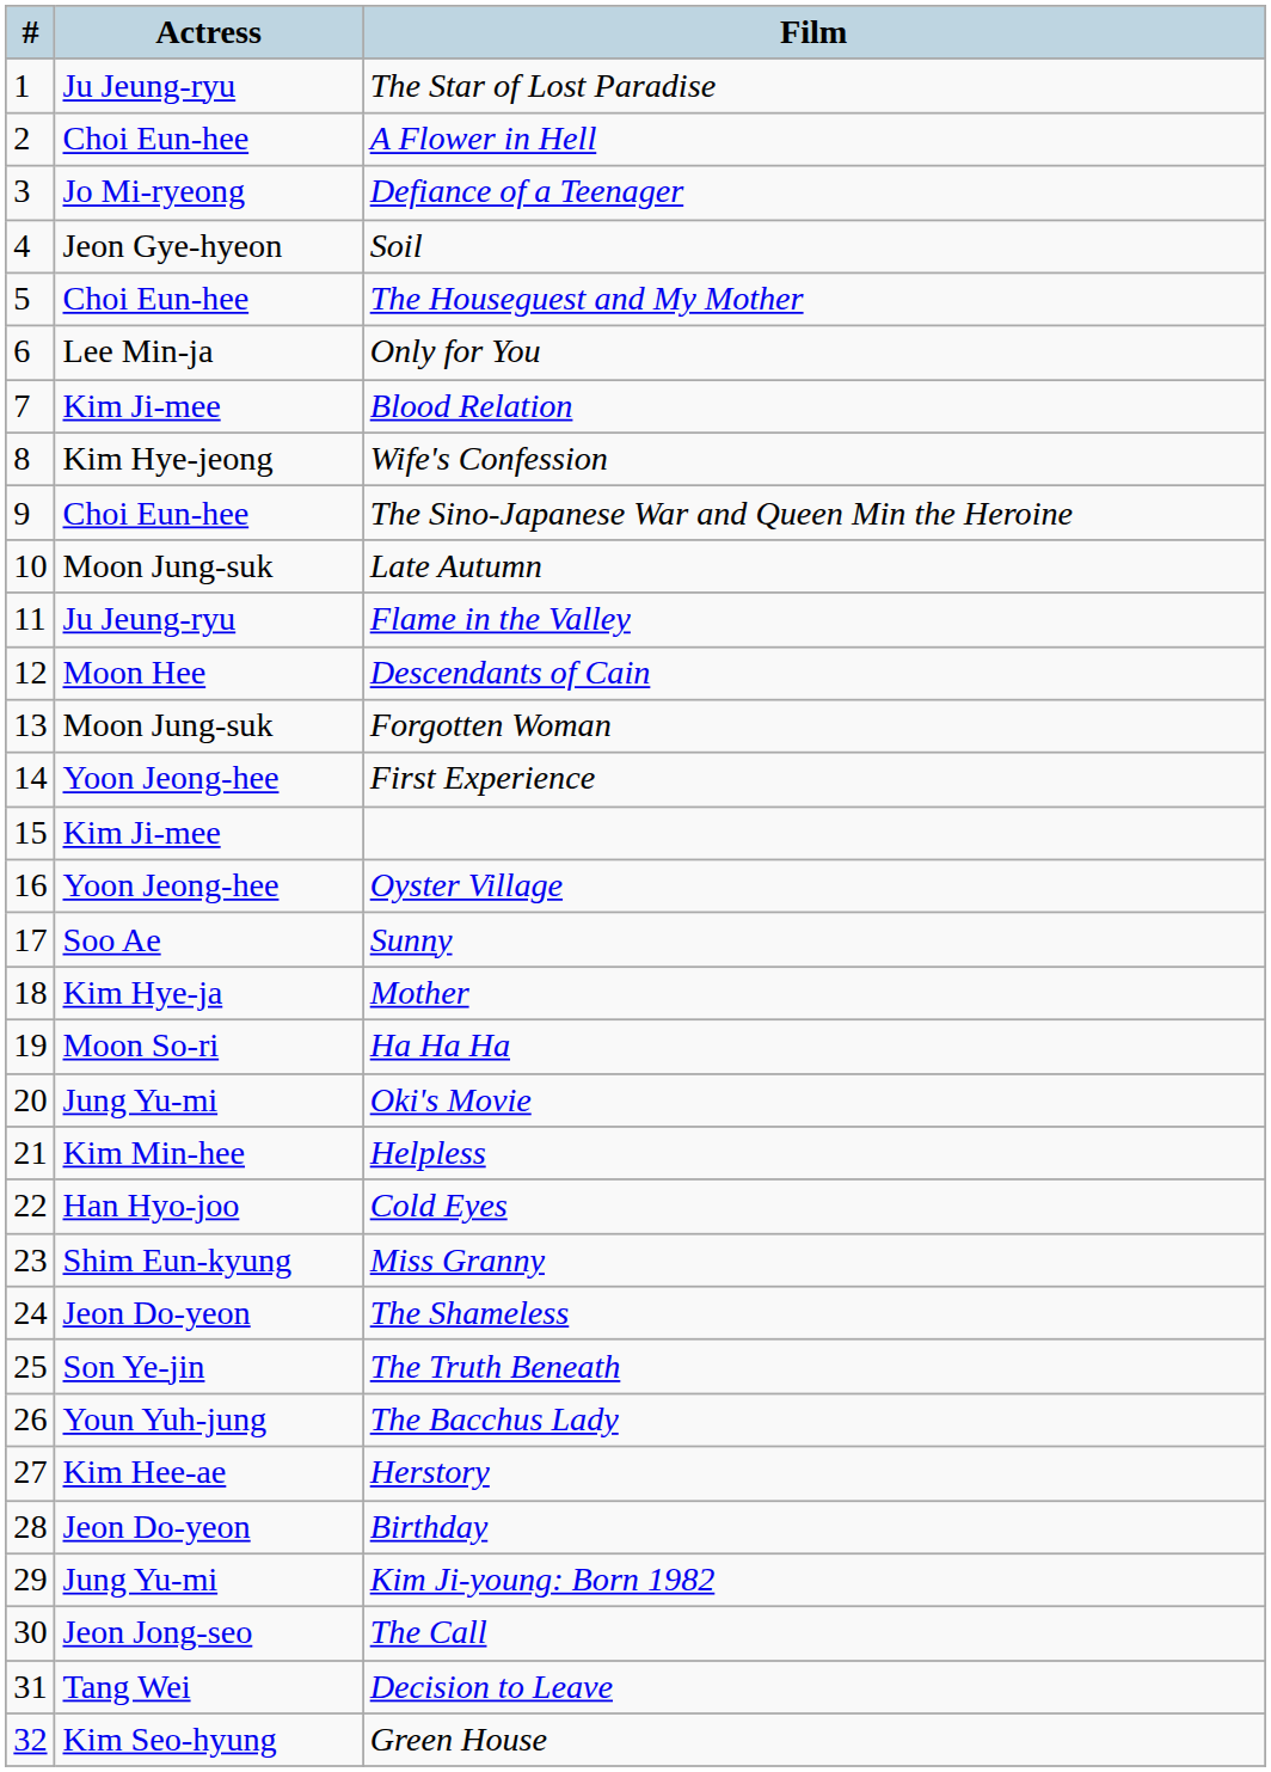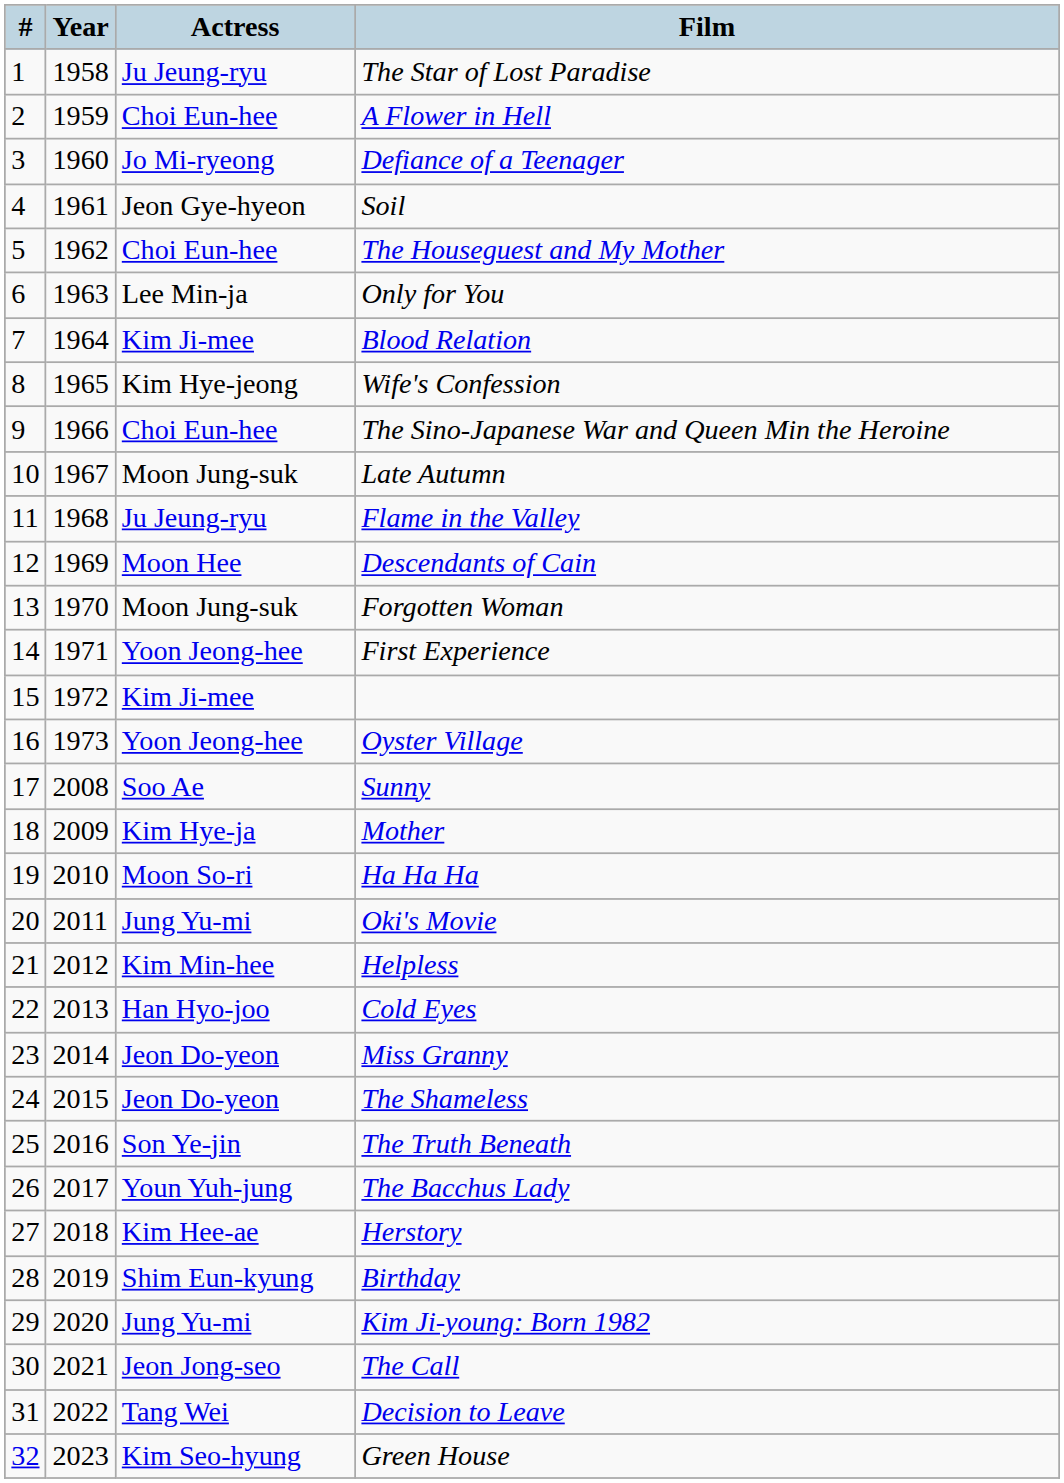 <table class="wikitable" style="width:600px">
 <tr>
 <th style="background:#BED5E1; width:10px">#</th>
+<th style="background:#BED5E1; width:10px">Year</th>
 <th style="background:#BED5E1;">Actress</th>
 <th style="background:#BED5E1;">Film</th>
 </tr>
 <tr>
 <td>1</td>
+<td>1958</td>
 <td><a href='#'>Ju Jeung-ryu</a></td>
 <td><em>The Star of Lost Paradise</em></td>
 </tr>
 <tr>
 <td>2</td>
+<td>1959</td>
 <td><a href='#'>Choi Eun-hee</a></td>
 <td><em><a href='#'>A Flower in Hell</a></em></td>
 </tr>
 <tr>
 <td>3</td>
+<td>1960</td>
 <td><a href='#'>Jo Mi-ryeong</a></td>
 <td><em><a href='#'>Defiance of a Teenager</a></em></td>
 </tr>
 <tr>
 <td>4</td>
+<td>1961</td>
 <td>Jeon Gye-hyeon</td>
 <td><em>Soil</em></td>
 </tr>
 <tr>
 <td>5</td>
+<td>1962</td>
 <td><a href='#'>Choi Eun-hee</a></td>
 <td><em><a href='#'>The Houseguest and My Mother</a></em></td>
 </tr>
 <tr>
 <td>6</td>
+<td>1963</td>
 <td>Lee Min-ja</td>
 <td><em>Only for You</em></td>
 </tr>
 <tr>
 <td>7</td>
+<td>1964</td>
 <td><a href='#'>Kim Ji-mee</a></td>
 <td><em><a href='#'>Blood Relation</a></em></td>
 </tr>
 <tr>
 <td>8</td>
+<td>1965</td>
 <td>Kim Hye-jeong</td>
 <td><em>Wife's Confession</em></td>
 </tr>
 <tr>
 <td>9</td>
+<td>1966</td>
 <td><a href='#'>Choi Eun-hee</a></td>
 <td><em>The Sino-Japanese War and Queen Min the Heroine</em></td>
 </tr>
 <tr>
 <td>10</td>
+<td>1967</td>
 <td>Moon Jung-suk</td>
 <td><em>Late Autumn</em></td>
 </tr>
 <tr>
 <td>11</td>
+<td>1968</td>
 <td><a href='#'>Ju Jeung-ryu</a></td>
 <td><em><a href='#'>Flame in the Valley</a></em></td>
 </tr>
 <tr>
 <td>12</td>
+<td>1969</td>
 <td><a href='#'>Moon Hee</a></td>
 <td><em><a href='#'>Descendants of Cain</a></em></td>
 </tr>
 <tr>
 <td>13</td>
+<td>1970</td>
 <td>Moon Jung-suk</td>
 <td><em>Forgotten Woman</em></td>
 </tr>
 <tr>
 <td>14</td>
+<td>1971</td>
 <td><a href='#'>Yoon Jeong-hee</a></td>
 <td><em>First Experience</em></td>
 </tr>
 <tr>
 <td>15</td>
+<td>1972</td>
 <td><a href='#'>Kim Ji-mee</a></td>
 <td></td>
 </tr>
 <tr>
 <td>16</td>
+<td>1973</td>
 <td><a href='#'>Yoon Jeong-hee</a></td>
 <td><em><a href='#'>Oyster Village</a></em></td>
 </tr>
 <tr>
 <td>17</td>
+<td>2008</td>
 <td><a href='#'>Soo Ae</a></td>
 <td><em><a href='#'>Sunny</a></em></td>
 </tr>
 <tr>
 <td>18</td>
+<td>2009</td>
 <td><a href='#'>Kim Hye-ja</a></td>
 <td><em><a href='#'>Mother</a></em></td>
 </tr>
 <tr>
 <td>19</td>
+<td>2010</td>
 <td><a href='#'>Moon So-ri</a></td>
 <td><em><a href='#'>Ha Ha Ha</a></em></td>
 </tr>
 <tr>
 <td>20</td>
+<td>2011</td>
 <td><a href='#'>Jung Yu-mi</a></td>
 <td><em><a href='#'>Oki's Movie</a></em></td>
 </tr>
 <tr>
 <td>21</td>
+<td>2012</td>
 <td><a href='#'>Kim Min-hee</a></td>
 <td><em><a href='#'>Helpless</a></em></td>
 </tr>
 <tr>
 <td>22</td>
+<td>2013</td>
 <td><a href='#'>Han Hyo-joo</a></td>
 <td><em><a href='#'>Cold Eyes</a></em></td>
 </tr>
 <tr>
 <td>23</td>
-<td><a href='#'>Shim Eun-kyung</a></td>
+<td>2014</td>
+<td><a href='#'>Jeon Do-yeon</a></td>
 <td><em><a href='#'>Miss Granny</a></em></td>
 </tr>
 <tr>
 <td>24</td>
+<td>2015</td>
 <td><a href='#'>Jeon Do-yeon</a></td>
 <td><em><a href='#'>The Shameless</a></em></td>
 </tr>
 <tr>
 <td>25</td>
+<td>2016</td>
 <td><a href='#'>Son Ye-jin</a></td>
 <td><em><a href='#'>The Truth Beneath</a></em></td>
 </tr>
 <tr>
 <td>26</td>
+<td>2017</td>
 <td><a href='#'>Youn Yuh-jung</a></td>
 <td><em><a href='#'>The Bacchus Lady</a></em></td>
 </tr>
 <tr>
 <td>27</td>
+<td>2018</td>
 <td><a href='#'>Kim Hee-ae</a></td>
 <td><em><a href='#'>Herstory</a></em></td>
 </tr>
 <tr>
 <td>28</td>
-<td><a href='#'>Jeon Do-yeon</a></td>
+<td>2019</td>
+<td><a href='#'>Shim Eun-kyung</a></td>
 <td><em><a href='#'>Birthday</a></em></td>
 </tr>
 <tr>
 <td>29</td>
+<td>2020</td>
 <td><a href='#'>Jung Yu-mi</a></td>
 <td><a href='#'><em>Kim Ji-young: Born 1982</em></a></td>
 </tr>
 <tr>
 <td>30</td>
+<td>2021</td>
 <td><a href='#'>Jeon Jong-seo</a></td>
 <td><a href='#'><em>The Call</em></a></td>
 </tr>
 <tr>
 <td>31</td>
+<td>2022</td>
 <td><a href='#'>Tang Wei</a></td>
 <td><em><a href='#'>Decision to Leave</a></em></td>
 </tr>
 <tr>
 <td><a href='#'>32</a></td>
+<td>2023</td>
 <td><a href='#'>Kim Seo-hyung</a></td>
 <td><em>Green House</em></td>
 </tr>
 </table>
